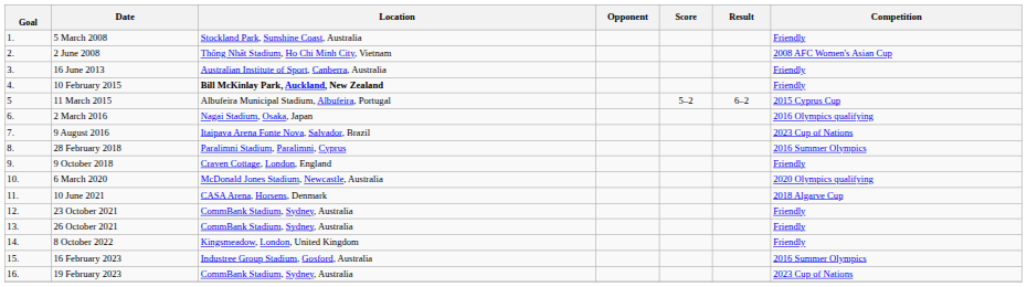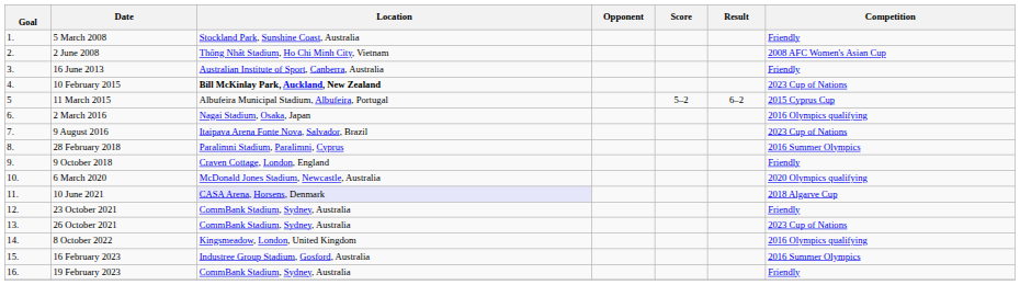 <table class="wikitable collapsible sortable" style="font-size:90%" width=97%>
 <tr>
 <th style="font-size:95%;" data-sort-type=number><br>Goal</th>
 <th align=center>Date</th>
 <th>Location</th>
 <th width=90>Opponent</th>
 <th data-sort-type="number" style="font-size:95%">Score</th>
 <th data-sort-type="number" style="font-size:95%">Result</th>
 <th>Competition</th>
 </tr>
 <tr>
 <td>1.</td>
 <td>5 March 2008</td>
 <td><a href='#'>Stockland Park</a>, <a href='#'>Sunshine Coast</a>, Australia</td>
 <td></td>
 <td style="text-align:center;"></td>
 <td style="text-align:center;"></td>
 <td><a href='#'>Friendly</a></td>
 </tr>
 <tr>
 <td>2.</td>
 <td>2 June 2008</td>
 <td><a href='#'>Thống Nhất Stadium</a>, <a href='#'>Ho Chi Minh City</a>, Vietnam</td>
 <td></td>
 <td style="text-align:center;"></td>
 <td style="text-align:center;"></td>
 <td><a href='#'>2008 AFC Women's Asian Cup</a></td>
 </tr>
 <tr>
 <td>3.</td>
 <td>16 June 2013</td>
 <td><a href='#'>Australian Institute of Sport</a>, <a href='#'>Canberra</a>, Australia</td>
 <td></td>
 <td style="text-align:center;"></td>
 <td style="text-align:center;"></td>
 <td><a href='#'>Friendly</a></td>
 </tr>
 <tr>
 <td>4.</td>
 <td>10 February 2015</td>
 <td><strong>Bill McKinlay Park, <a href='#'>Auckland</a>, New Zealand</strong></td>
 <td></td>
 <td style="text-align:center;"></td>
 <td style="text-align:center;"></td>
-<td><a href='#'>Friendly</a></td>
+<td><a href='#'>2023 Cup of Nations</a></td>
 </tr>
 <tr>
 <td>5</td>
 <td>11 March 2015</td>
 <td>Albufeira Municipal Stadium, <a href='#'>Albufeira</a>, Portugal</td>
 <td></td>
 <td align=center>5–2</td>
 <td align=center>6–2</td>
 <td><a href='#'>2015 Cyprus Cup</a></td>
 </tr>
 <tr>
 <td>6.</td>
 <td>2 March 2016</td>
 <td><a href='#'>Nagai Stadium</a>, <a href='#'>Osaka</a>, Japan</td>
 <td></td>
 <td style="text-align:center;"></td>
 <td style="text-align:center;"></td>
 <td><a href='#'>2016 Olympics qualifying</a></td>
 </tr>
 <tr>
 <td>7.</td>
 <td>9 August 2016</td>
 <td><a href='#'>Itaipava Arena Fonte Nova</a>, <a href='#'>Salvador</a>, Brazil</td>
 <td></td>
 <td style="text-align:center;"></td>
 <td style="text-align:center;"></td>
 <td><a href='#'>2023 Cup of Nations</a></td>
 </tr>
 <tr>
 <td>8.</td>
 <td>28 February 2018</td>
 <td><a href='#'>Paralimni Stadium</a>, <a href='#'>Paralimni</a>, <a href='#'>Cyprus</a></td>
 <td></td>
 <td style="text-align:center;"></td>
 <td style="text-align:center;"></td>
 <td><a href='#'>2016 Summer Olympics</a></td>
 </tr>
 <tr>
 <td>9.</td>
 <td>9 October 2018</td>
 <td><a href='#'>Craven Cottage</a>, <a href='#'>London</a>, England</td>
 <td></td>
 <td style="text-align:center;"></td>
 <td style="text-align:center;"></td>
 <td><a href='#'>Friendly</a></td>
 </tr>
 <tr>
 <td>10.</td>
 <td>6 March 2020</td>
 <td><a href='#'>McDonald Jones Stadium</a>, <a href='#'>Newcastle</a>, Australia</td>
 <td></td>
 <td style="text-align:center;"></td>
 <td style="text-align:center;"></td>
 <td><a href='#'>2020 Olympics qualifying</a></td>
 </tr>
 <tr>
 <td>11.</td>
 <td>10 June 2021</td>
-<td><a href='#'>CASA Arena</a>, <a href='#'>Horsens</a>, Denmark</td>
+<td style="background: lavender;"><a href='#'>CASA Arena</a>, <a href='#'>Horsens</a>, Denmark</td>
 <td></td>
 <td style="text-align:center;"></td>
 <td style="text-align:center;"></td>
 <td><a href='#'>2018 Algarve Cup</a></td>
 </tr>
 <tr>
 <td>12.</td>
 <td>23 October 2021</td>
 <td><a href='#'>CommBank Stadium</a>, <a href='#'>Sydney</a>, Australia</td>
 <td></td>
 <td style="text-align:center;"></td>
 <td style="text-align:center;"></td>
 <td><a href='#'>Friendly</a></td>
 </tr>
 <tr>
 <td>13.</td>
 <td>26 October 2021</td>
 <td><a href='#'>CommBank Stadium</a>, <a href='#'>Sydney</a>, Australia</td>
 <td></td>
 <td style="text-align:center;"></td>
 <td style="text-align:center;"></td>
-<td><a href='#'>Friendly</a></td>
+<td><a href='#'>2023 Cup of Nations</a></td>
 </tr>
 <tr>
 <td>14.</td>
 <td>8 October 2022</td>
 <td><a href='#'>Kingsmeadow</a>, <a href='#'>London</a>, United Kingdom</td>
 <td></td>
 <td style="text-align:center;"></td>
 <td style="text-align:center;"></td>
-<td><a href='#'>Friendly</a></td>
+<td><a href='#'>2016 Olympics qualifying</a></td>
 </tr>
 <tr>
 <td>15.</td>
 <td>16 February 2023</td>
 <td><a href='#'>Industree Group Stadium</a>, <a href='#'>Gosford</a>, Australia</td>
 <td></td>
 <td style="text-align:center;"></td>
 <td style="text-align:center;"></td>
 <td><a href='#'>2016 Summer Olympics</a></td>
 </tr>
 <tr>
 <td>16.</td>
 <td>19 February 2023</td>
 <td><a href='#'>CommBank Stadium</a>, <a href='#'>Sydney</a>, Australia</td>
 <td></td>
 <td style="text-align:center;"></td>
 <td style="text-align:center;"></td>
-<td><a href='#'>2023 Cup of Nations</a></td>
+<td><a href='#'>Friendly</a></td>
 </tr>
 <tr>
 </tr>
 </table>
